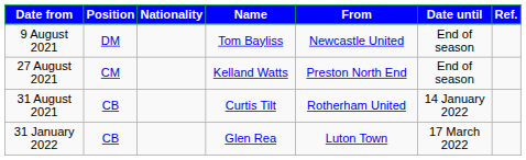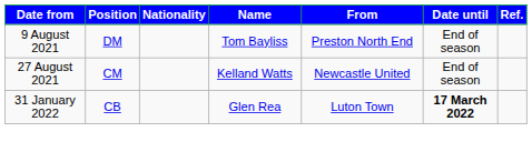 <table class="wikitable"  style="text-align:center; font-size:90%; ">
 <tr>
 <th style="background:#00f; color:#fff; border:1px solid #093; width:120px;">Date from</th>
 <th style="background:#00f; color:#fff; border:1px solid #093; width:50px;">Position</th>
 <th style="background:#00f; color:#fff; border:1px solid #093; width:50px;">Nationality</th>
 <th style="background:#00f; color:#fff; border:1px solid #093; width:150px;">Name</th>
 <th style="background:#00f; color:#fff; border:1px solid #093; width:200px;">From</th>
 <th style="background:#00f; color:#fff; border:1px solid #093; width:110px;">Date until</th>
 <th style="background:#00f; color:#fff; border:1px solid #093; width:25px;">Ref.</th>
 </tr>
 <tr>
 <td>9 August 2021</td>
 <td><a href='#'>DM</a></td>
 <td></td>
 <td><a href='#'>Tom Bayliss</a></td>
-<td> <a href='#'>Newcastle United</a></td>
+<td> <a href='#'>Preston North End</a></td>
 <td>End of season</td>
 <td></td>
 </tr>
 <tr>
 <td>27 August 2021</td>
 <td><a href='#'>CM</a></td>
 <td></td>
 <td><a href='#'>Kelland Watts</a></td>
-<td> <a href='#'>Preston North End</a></td>
+<td> <a href='#'>Newcastle United</a></td>
 <td>End of season</td>
-<td></td>
-</tr>
-<tr>
-<td>31 August 2021</td>
-<td><a href='#'>CB</a></td>
-<td></td>
-<td><a href='#'>Curtis Tilt</a></td>
-<td> <a href='#'>Rotherham United</a></td>
-<td>14 January 2022</td>
 <td></td>
 </tr>
 <tr>
 <td>31 January 2022</td>
 <td><a href='#'>CB</a></td>
 <td></td>
 <td><a href='#'>Glen Rea</a></td>
 <td> <a href='#'>Luton Town</a></td>
-<td>17 March 2022</td>
+<td><strong>17 March 2022</strong></td>
 <td></td>
 </tr>
 </table>
